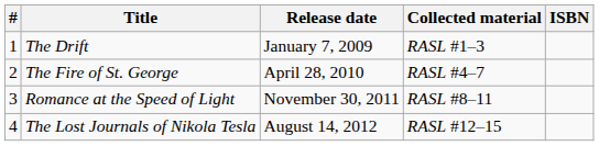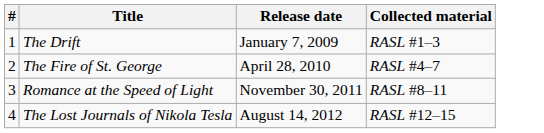 <table class="wikitable">
 <tr>
 <th>#</th>
 <th>Title</th>
 <th>Release date</th>
 <th>Collected material</th>
-<th>ISBN</th>
 </tr>
 <tr>
 <td>1</td>
 <td><em>The Drift</em></td>
 <td>January 7, 2009</td>
 <td><em>RASL</em> #1–3</td>
-<td></td>
 </tr>
 <tr>
 <td>2</td>
 <td><em>The Fire of St. George</em></td>
 <td>April 28, 2010</td>
 <td><em>RASL</em> #4–7</td>
-<td></td>
 </tr>
 <tr>
 <td>3</td>
 <td><em>Romance at the Speed of Light</em></td>
 <td>November 30, 2011</td>
 <td><em>RASL</em> #8–11</td>
-<td></td>
 </tr>
 <tr>
 <td>4</td>
 <td><em>The Lost Journals of Nikola Tesla</em></td>
 <td>August 14, 2012</td>
 <td><em>RASL</em> #12–15</td>
-<td></td>
 </tr>
 </table>
